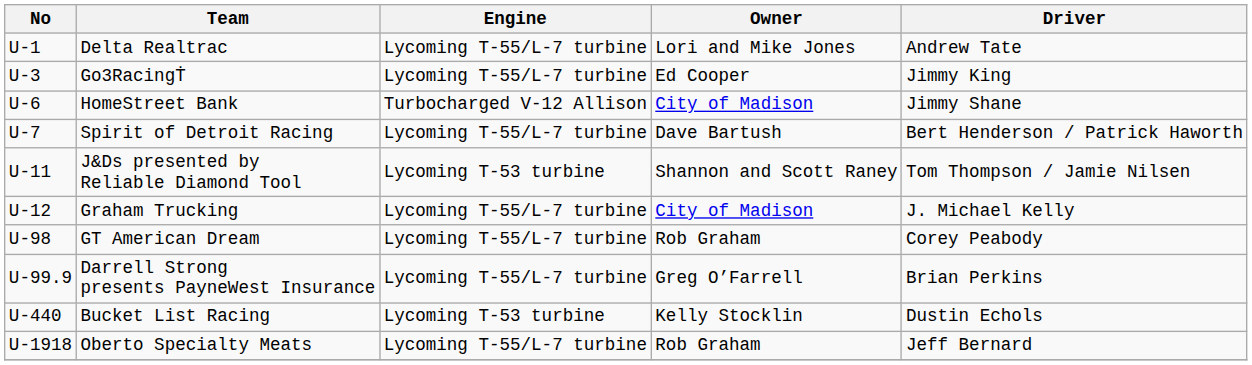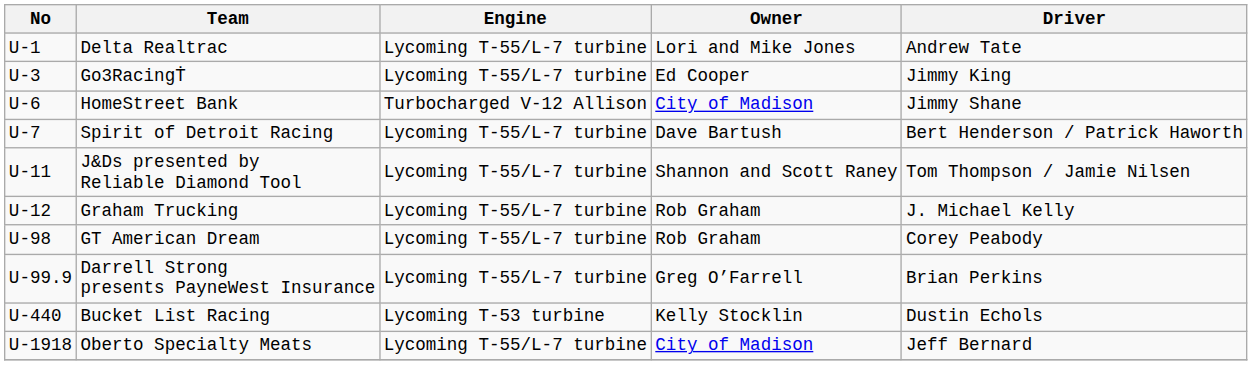 <table class="wikitable">
 <tr>
 <th>No</th>
 <th>Team</th>
 <th>Engine</th>
 <th>Owner</th>
 <th>Driver</th>
 </tr>
 <tr>
 <td>U-1</td>
 <td>Delta Realtrac</td>
 <td>Lycoming T-55/L-7 turbine</td>
 <td>Lori and Mike Jones</td>
 <td>Andrew Tate</td>
 </tr>
 <tr>
 <td>U-3</td>
 <td>Go3RacingṪ</td>
 <td>Lycoming T-55/L-7 turbine</td>
 <td>Ed Cooper</td>
 <td>Jimmy King</td>
 </tr>
 <tr>
 <td>U-6</td>
 <td>HomeStreet Bank</td>
 <td>Turbocharged V-12 Allison</td>
 <td><a href='#'>City of Madison</a></td>
 <td>Jimmy Shane</td>
 </tr>
 <tr>
 <td>U-7</td>
 <td>Spirit of Detroit Racing</td>
 <td>Lycoming T-55/L-7 turbine</td>
 <td>Dave Bartush</td>
 <td>Bert Henderson / Patrick Haworth</td>
 </tr>
 <tr>
 <td>U-11</td>
 <td>J&Ds presented by<br>Reliable Diamond Tool</td>
-<td>Lycoming T-53 turbine</td>
+<td>Lycoming T-55/L-7 turbine</td>
 <td>Shannon and Scott Raney</td>
 <td>Tom Thompson / Jamie Nilsen</td>
 </tr>
 <tr>
 <td>U-12</td>
 <td>Graham Trucking</td>
 <td>Lycoming T-55/L-7 turbine</td>
-<td><a href='#'>City of Madison</a></td>
+<td>Rob Graham</td>
 <td>J. Michael Kelly</td>
 </tr>
 <tr>
 <td>U-98</td>
 <td>GT American Dream</td>
 <td>Lycoming T-55/L-7 turbine</td>
 <td>Rob Graham</td>
 <td>Corey Peabody</td>
 </tr>
 <tr>
 <td>U-99.9</td>
 <td>Darrell Strong<br>presents PayneWest Insurance</td>
 <td>Lycoming T-55/L-7 turbine</td>
 <td>Greg O’Farrell</td>
 <td>Brian Perkins</td>
 </tr>
 <tr>
 <td>U-440</td>
 <td>Bucket List Racing</td>
 <td>Lycoming T-53 turbine</td>
 <td>Kelly Stocklin</td>
 <td>Dustin Echols</td>
 </tr>
 <tr>
 <td>U-1918</td>
 <td>Oberto Specialty Meats</td>
 <td>Lycoming T-55/L-7 turbine</td>
-<td>Rob Graham</td>
+<td><a href='#'>City of Madison</a></td>
 <td>Jeff Bernard</td>
 </tr>
 <tr>
 </tr>
 </table>
